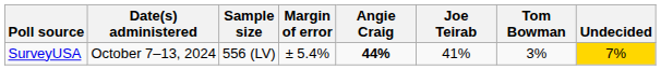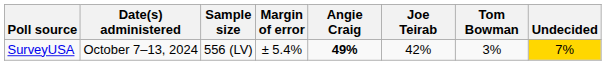 <table class="wikitable" style="font-size:90%;text-align:center;">
 <tr valign=bottom>
 <th>Poll source</th>
 <th>Date(s)<br>administered</th>
 <th>Sample<br>size</th>
 <th>Margin<br>of error</th>
 <th style="width:75px;">Angie<br>Craig</th>
 <th style="width:75px;">Joe<br>Teirab</th>
 <th style="width:75px;">Tom<br>Bowman</th>
 <th>Undecided</th>
 </tr>
 <tr>
 <td style="text-align:left;"><a href='#'>SurveyUSA</a></td>
 <td>October 7–13, 2024</td>
 <td>556 (LV)</td>
 <td>± 5.4%</td>
-<td><strong>44%</strong></td>
-<td>41%</td>
+<td><strong>49%</strong></td>
+<td>42%</td>
 <td>3%</td>
 <td style="background: gold;">7%</td>
 </tr>
 </table>
